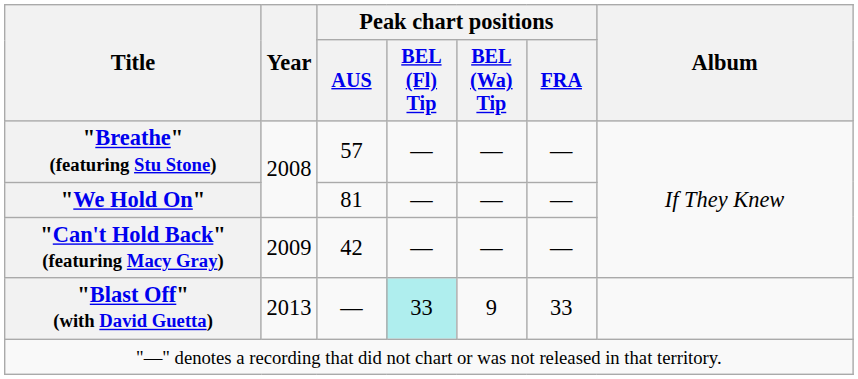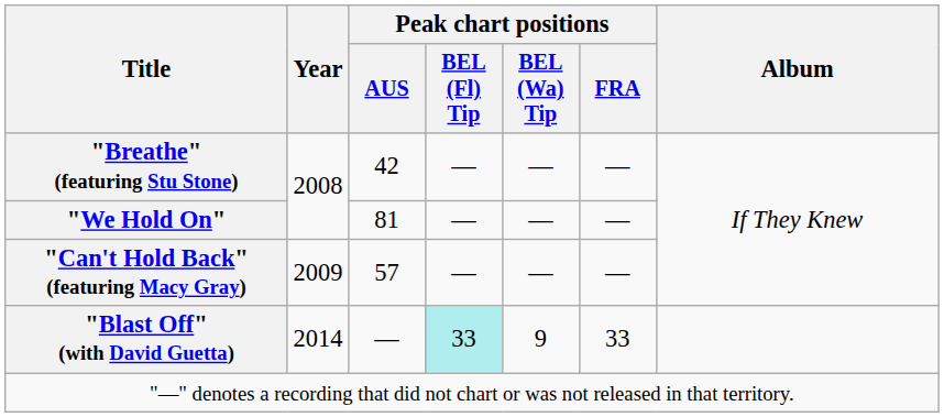 <table class="wikitable plainrowheaders" style="text-align:center;" border="1">
 <tr>
 <th scope="col" rowspan="2" style="width:11em;">Title</th>
 <th scope="col" rowspan="2" style="width:1em;">Year</th>
 <th scope="col" colspan="4">Peak chart positions</th>
 <th scope="col" rowspan="2" style="width:11em;">Album</th>
 </tr>
 <tr>
 <th scope="col" style="width:3em;font-size:90%;"><a href='#'>AUS</a><br></th>
 <th scope="col" style="width:3em;font-size:90%;"><a href='#'>BEL<br>(Fl)<br>Tip</a><br></th>
 <th scope="col" style="width:3em;font-size:90%;"><a href='#'>BEL<br>(Wa)<br>Tip</a><br></th>
 <th scope="col" style="width:3em;font-size:90%;"><a href='#'>FRA</a><br></th>
 </tr>
 <tr>
 <th scope="row">"<a href='#'>Breathe</a>"<br><small>(featuring <a href='#'>Stu Stone</a>)</small></th>
 <td rowspan="2">2008</td>
-<td>57</td>
+<td>42</td>
 <td>—</td>
 <td>—</td>
 <td>—</td>
 <td rowspan="3"><em>If They Knew</em></td>
 </tr>
 <tr>
 <th scope="row">"<a href='#'>We Hold On</a>"</th>
 <td>81</td>
 <td>—</td>
 <td>—</td>
 <td>—</td>
 </tr>
 <tr>
 <th scope="row">"<a href='#'>Can't Hold Back</a>"<br><small>(featuring <a href='#'>Macy Gray</a>)</small></th>
 <td>2009</td>
-<td>42</td>
+<td>57</td>
 <td>—</td>
 <td>—</td>
 <td>—</td>
 </tr>
 <tr>
 <th scope="row">"<a href='#'>Blast Off</a>"<br><small>(with <a href='#'>David Guetta</a>)</small></th>
-<td>2013</td>
+<td>2014</td>
 <td>—</td>
 <td style="background: paleturquoise;">33</td>
 <td>9</td>
 <td>33</td>
 <td></td>
 </tr>
 <tr>
 <td colspan="8"><small>"—" denotes a recording that did not chart or was not released in that territory.</small></td>
 </tr>
 </table>
